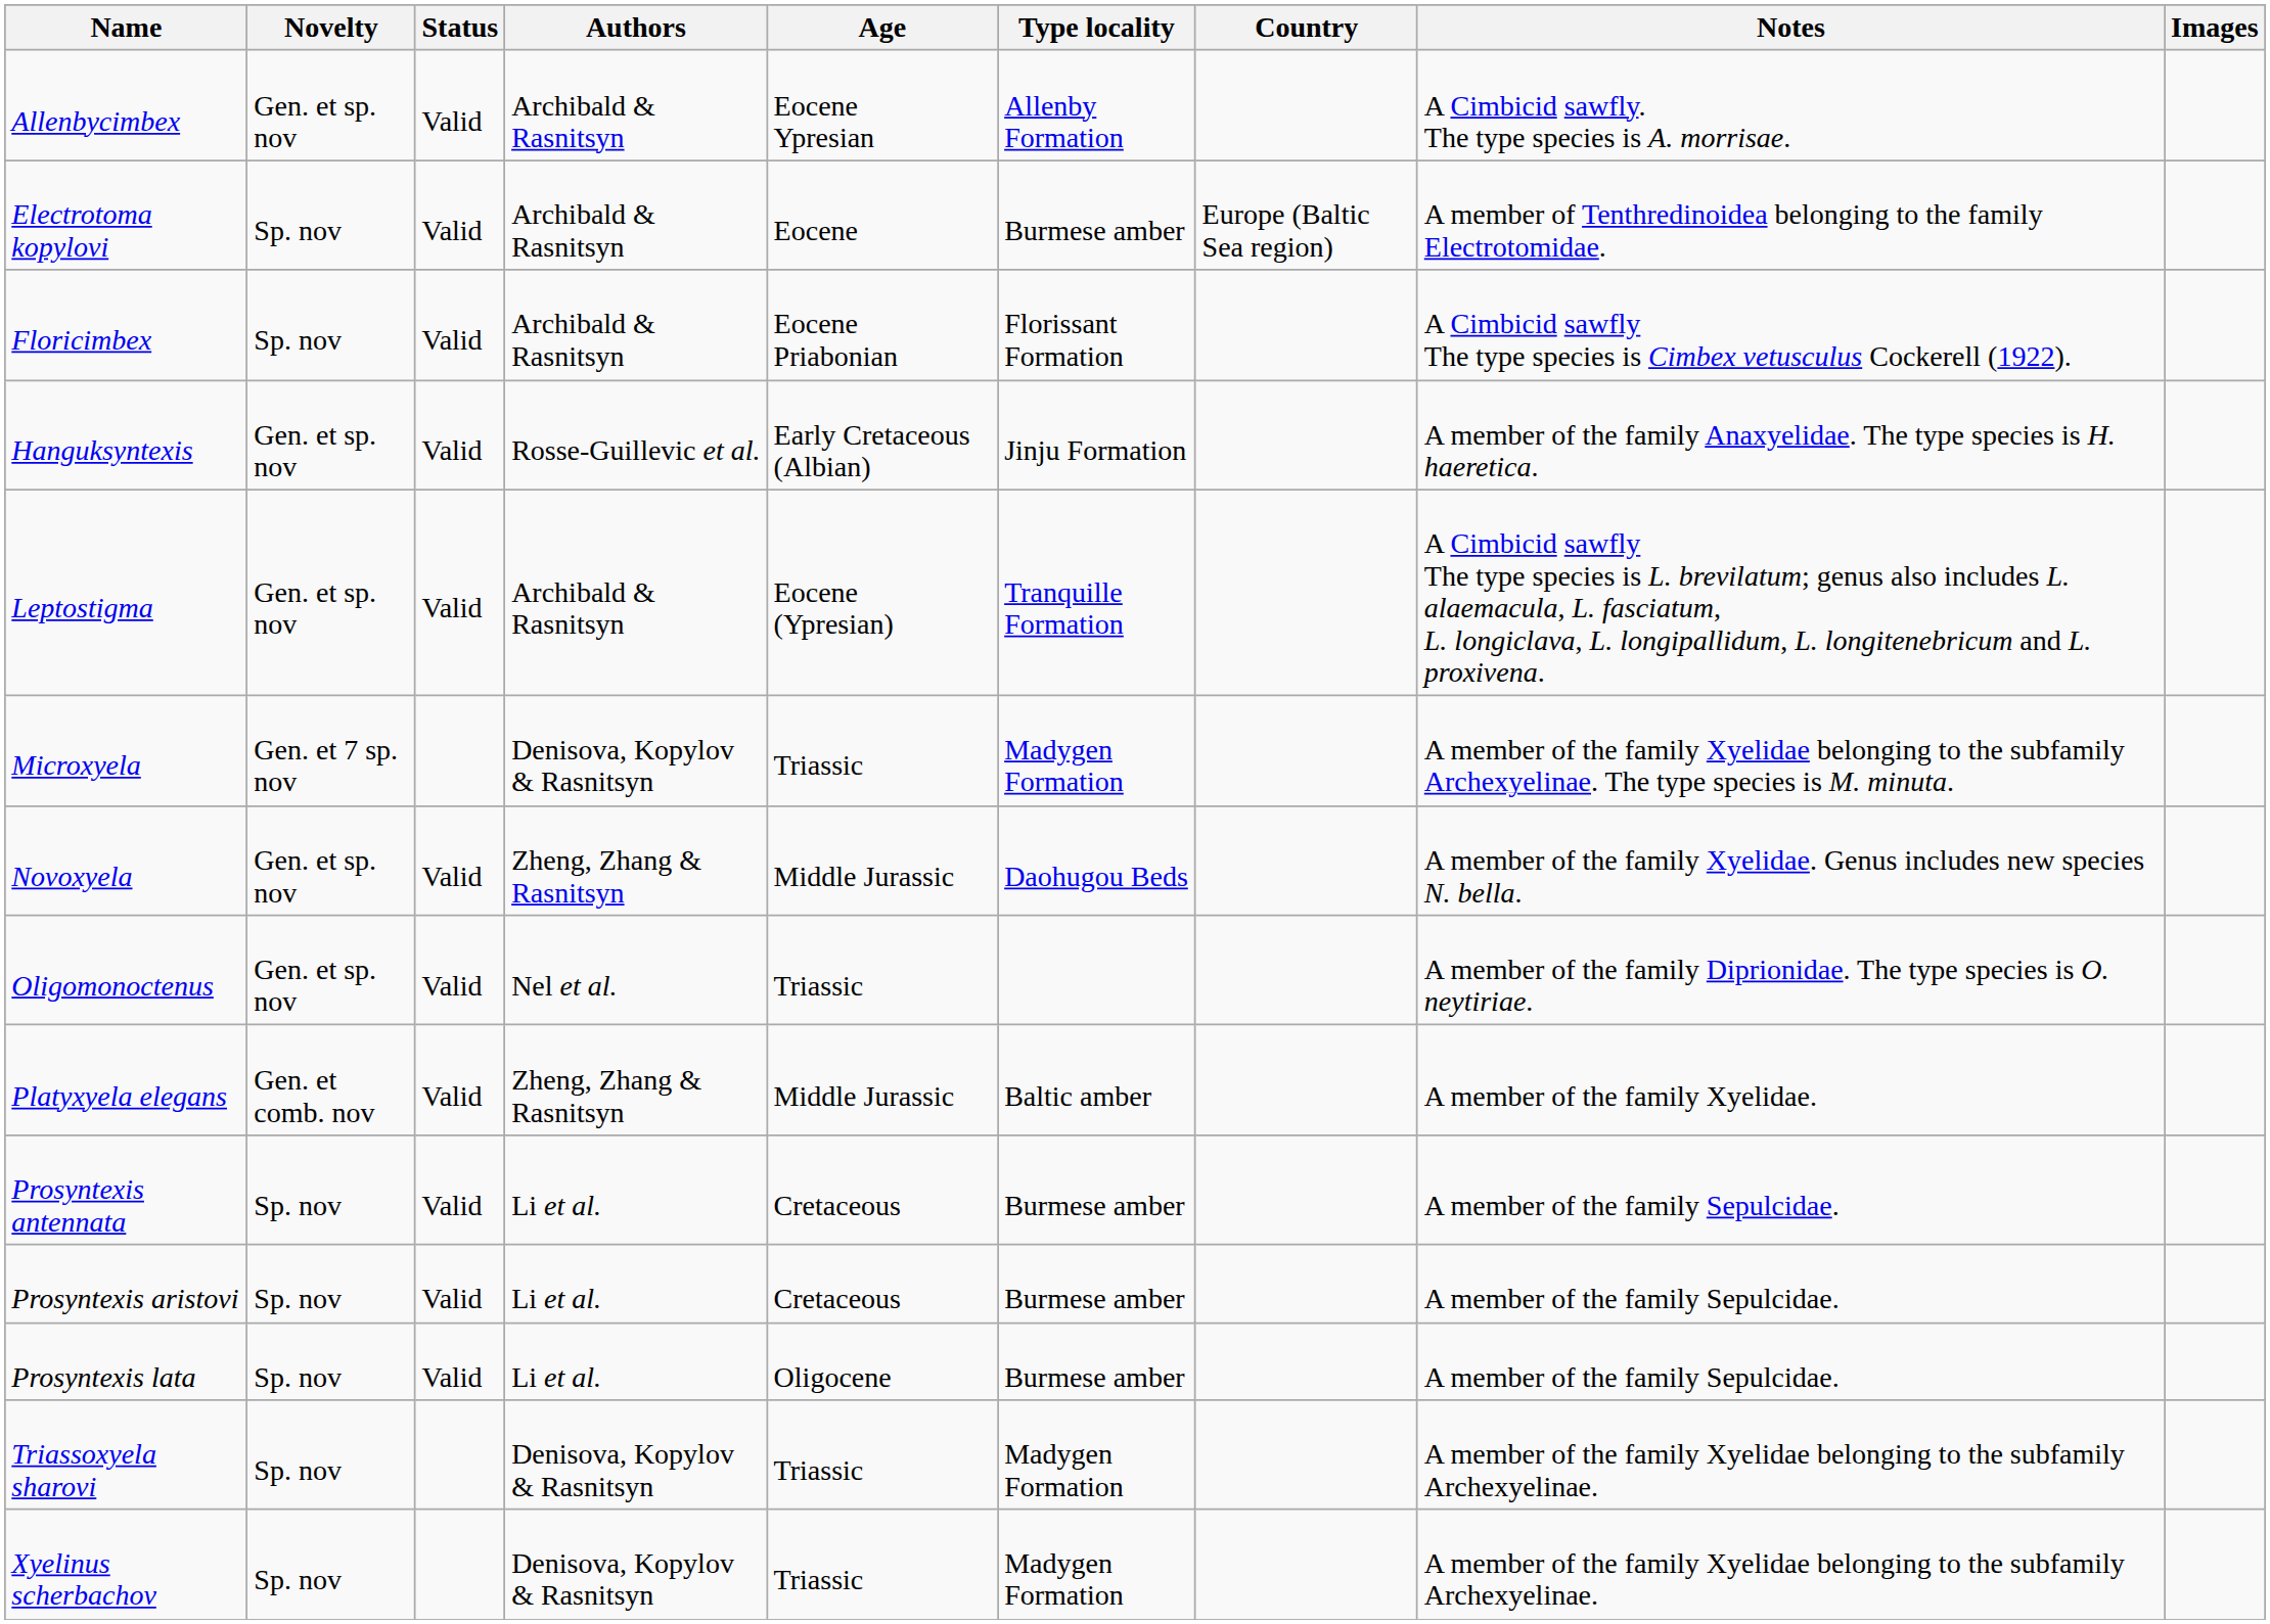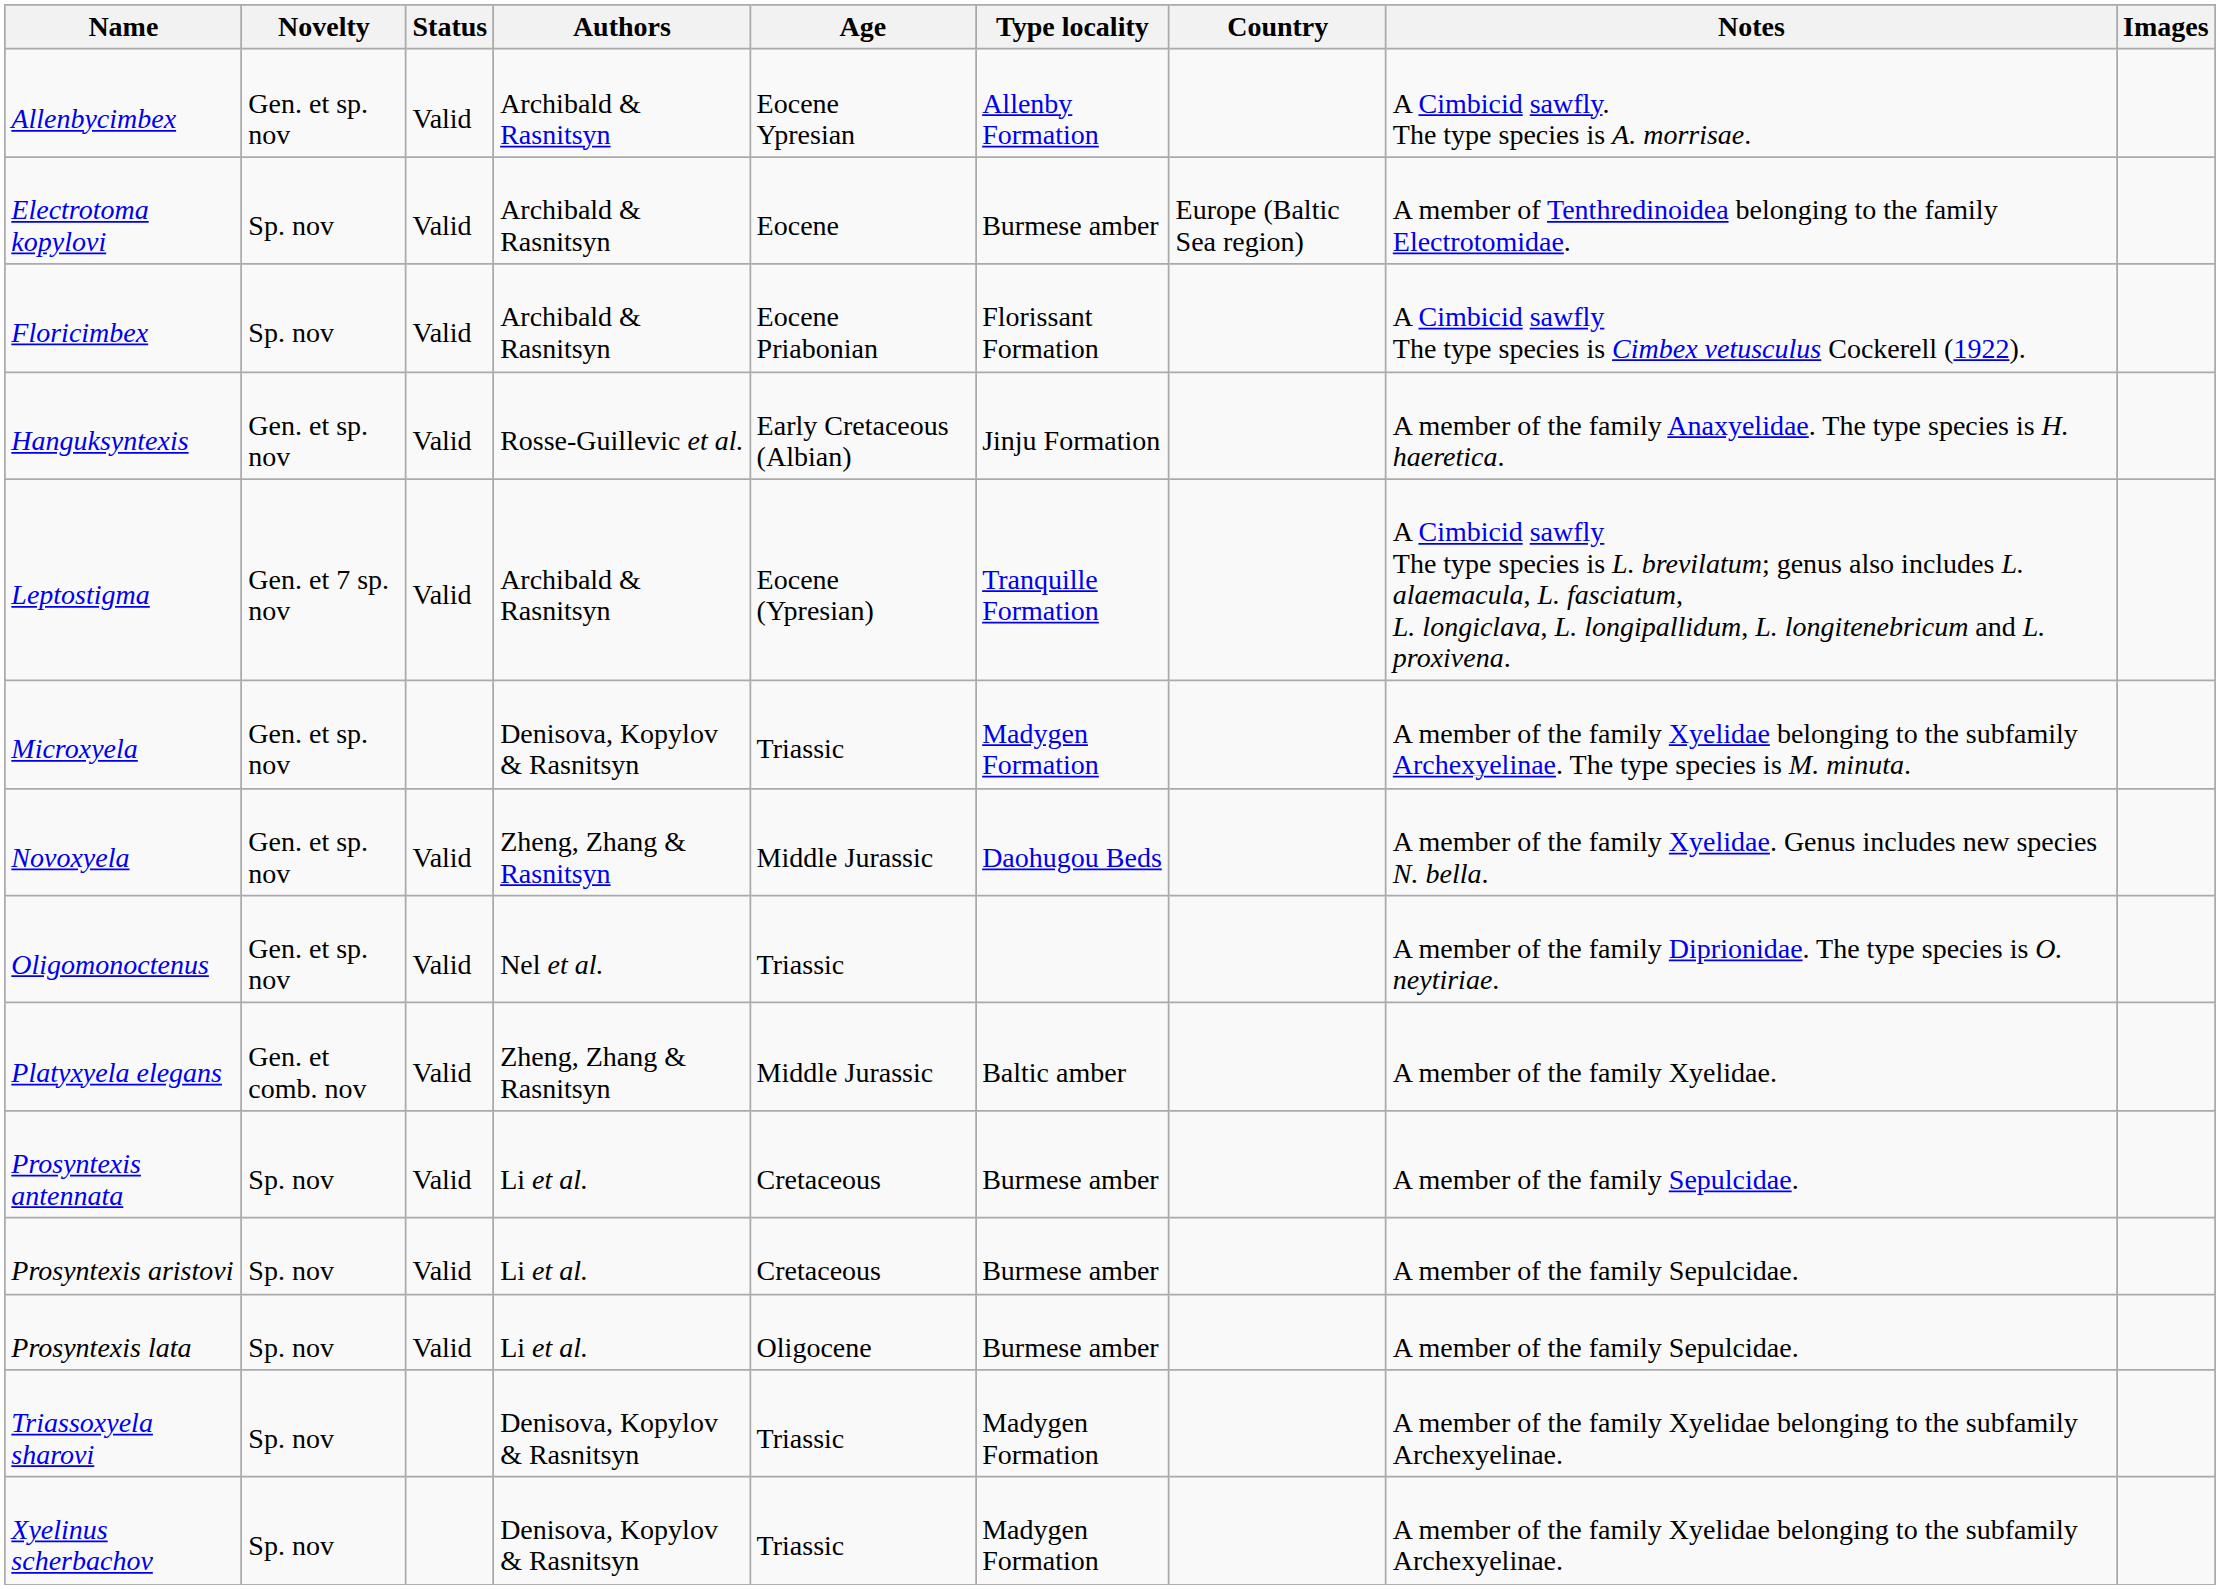 <table class="wikitable sortable" align="center" width="100%">
 <tr>
 <th>Name</th>
 <th>Novelty</th>
 <th>Status</th>
 <th>Authors</th>
 <th>Age</th>
 <th>Type locality</th>
 <th>Country</th>
 <th>Notes</th>
 <th>Images</th>
 </tr>
 <tr>
 <td><br><em><a href='#'>Allenbycimbex</a></em></td>
 <td><br>Gen. et sp. nov</td>
 <td><br>Valid</td>
 <td><br>Archibald & <a href='#'>Rasnitsyn</a></td>
 <td><br>Eocene<br>Ypresian</td>
 <td><br><a href='#'>Allenby Formation</a></td>
 <td><br><br></td>
 <td><br>A <a href='#'>Cimbicid</a> <a href='#'>sawfly</a>.<br> The type species is <em>A. morrisae</em>.</td>
 <td></td>
 </tr>
 <tr>
 <td><br><em><a href='#'>Electrotoma kopylovi</a></em></td>
 <td><br>Sp. nov</td>
 <td><br>Valid</td>
 <td><br>Archibald & Rasnitsyn</td>
 <td><br>Eocene</td>
 <td><br>Burmese amber</td>
 <td><br>Europe (Baltic Sea region)</td>
 <td><br>A member of <a href='#'>Tenthredinoidea</a> belonging to the family <a href='#'>Electrotomidae</a>.</td>
 <td></td>
 </tr>
 <tr>
 <td><br><em><a href='#'>Floricimbex</a></em></td>
 <td><br>Sp. nov</td>
 <td><br>Valid</td>
 <td><br>Archibald & Rasnitsyn</td>
 <td><br>Eocene<br>Priabonian</td>
 <td><br>Florissant Formation</td>
 <td><br><br></td>
 <td><br>A <a href='#'>Cimbicid</a> <a href='#'>sawfly</a><br> The type species is <em><a href='#'>Cimbex vetusculus</a></em> Cockerell (<a href='#'>1922</a>).</td>
 <td><br></td>
 </tr>
 <tr>
 <td><br><em><a href='#'>Hanguksyntexis</a></em></td>
 <td><br>Gen. et sp. nov</td>
 <td><br>Valid</td>
 <td><br>Rosse-Guillevic <em>et al.</em></td>
 <td><br>Early Cretaceous (Albian)</td>
 <td><br>Jinju Formation</td>
 <td><br></td>
 <td><br>A member of the family <a href='#'>Anaxyelidae</a>. The type species is <em>H. haeretica</em>.</td>
 <td></td>
 </tr>
 <tr>
 <td><br><em><a href='#'>Leptostigma</a></em></td>
-<td><br>Gen. et sp. nov</td>
+<td><br>Gen. et 7 sp. nov</td>
 <td><br>Valid</td>
 <td><br>Archibald & Rasnitsyn</td>
 <td><br>Eocene<br> (Ypresian)</td>
 <td><br><a href='#'>Tranquille Formation</a></td>
 <td><br><br></td>
 <td><br>A <a href='#'>Cimbicid</a> <a href='#'>sawfly</a><br> The type species is <em>L. brevilatum</em>; genus also includes <em>L. alaemacula</em>, <em>L. fasciatum</em>,<br><em>L. longiclava</em>, <em>L. longipallidum</em>, <em>L. longitenebricum</em> and <em>L. proxivena</em>.</td>
 <td></td>
 </tr>
 <tr>
 <td><br><em><a href='#'>Microxyela</a></em></td>
-<td><br>Gen. et 7 sp. nov</td>
+<td><br>Gen. et sp. nov</td>
 <td></td>
 <td><br>Denisova, Kopylov & Rasnitsyn</td>
 <td><br>Triassic</td>
 <td><br><a href='#'>Madygen Formation</a></td>
 <td><br></td>
 <td><br>A member of the family <a href='#'>Xyelidae</a> belonging to the subfamily <a href='#'>Archexyelinae</a>. The type species is <em>M. minuta</em>.</td>
 <td></td>
 </tr>
 <tr>
 <td><br><em><a href='#'>Novoxyela</a></em></td>
 <td><br>Gen. et sp. nov</td>
 <td><br>Valid</td>
 <td><br>Zheng, Zhang & <a href='#'>Rasnitsyn</a></td>
 <td><br>Middle Jurassic</td>
 <td><br><a href='#'>Daohugou Beds</a></td>
 <td><br></td>
 <td><br>A member of the family <a href='#'>Xyelidae</a>. Genus includes new species <em>N. bella</em>.</td>
 <td></td>
 </tr>
 <tr>
 <td><br><em><a href='#'>Oligomonoctenus</a></em></td>
 <td><br>Gen. et sp. nov</td>
 <td><br>Valid</td>
 <td><br>Nel <em>et al.</em></td>
 <td><br>Triassic</td>
 <td></td>
 <td><br></td>
 <td><br>A member of the family <a href='#'>Diprionidae</a>. The type species is <em>O. neytiriae</em>.</td>
 <td></td>
 </tr>
 <tr>
 <td><br><em><a href='#'>Platyxyela elegans</a></em></td>
 <td><br>Gen. et comb. nov</td>
 <td><br>Valid</td>
 <td><br>Zheng, Zhang & Rasnitsyn</td>
 <td><br>Middle Jurassic</td>
 <td><br>Baltic amber</td>
 <td><br></td>
 <td><br>A member of the family Xyelidae.</td>
 <td></td>
 </tr>
 <tr>
 <td><br><em><a href='#'>Prosyntexis antennata</a></em></td>
 <td><br>Sp. nov</td>
 <td><br>Valid</td>
 <td><br>Li <em>et al.</em></td>
 <td><br>Cretaceous</td>
 <td><br>Burmese amber</td>
 <td><br></td>
 <td><br>A member of the family <a href='#'>Sepulcidae</a>.</td>
 <td></td>
 </tr>
 <tr>
 <td><br><em>Prosyntexis aristovi</em></td>
 <td><br>Sp. nov</td>
 <td><br>Valid</td>
 <td><br>Li <em>et al.</em></td>
 <td><br>Cretaceous</td>
 <td><br>Burmese amber</td>
 <td><br></td>
 <td><br>A member of the family Sepulcidae.</td>
 <td></td>
 </tr>
 <tr>
 <td><br><em>Prosyntexis lata</em></td>
 <td><br>Sp. nov</td>
 <td><br>Valid</td>
 <td><br>Li <em>et al.</em></td>
 <td><br>Oligocene</td>
 <td><br>Burmese amber</td>
 <td><br></td>
 <td><br>A member of the family Sepulcidae.</td>
 <td></td>
 </tr>
 <tr>
 <td><br><em><a href='#'>Triassoxyela sharovi</a></em></td>
 <td><br>Sp. nov</td>
 <td></td>
 <td><br>Denisova, Kopylov & Rasnitsyn</td>
 <td><br>Triassic</td>
 <td><br>Madygen Formation</td>
 <td><br></td>
 <td><br>A member of the family Xyelidae belonging to the subfamily Archexyelinae.</td>
 <td></td>
 </tr>
 <tr>
 <td><br><em><a href='#'>Xyelinus scherbachov</a></em></td>
 <td><br>Sp. nov</td>
 <td></td>
 <td><br>Denisova, Kopylov & Rasnitsyn</td>
 <td><br>Triassic</td>
 <td><br>Madygen Formation</td>
 <td><br></td>
 <td><br>A member of the family Xyelidae belonging to the subfamily Archexyelinae.</td>
 <td></td>
 </tr>
 <tr>
 </tr>
 </table>
